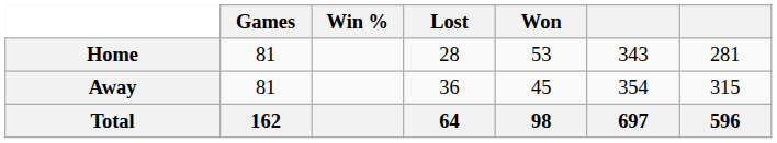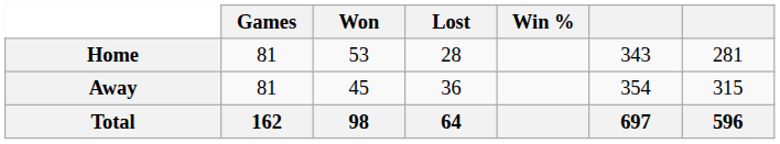 <table class="wikitable" style="font-size:95%; text-align:center; width:38em; border:0;margin:0.5em auto;">
 <tr>
 <td width="28%" style="background:#fff;border:0;"></td>
 <th width="12%">Games</th>
+<th width="12%">Won</th>
+<th width="12%">Lost</th>
 <th width="12%">Win %</th>
-<th width="12%">Lost</th>
-<th width="12%">Won</th>
 <th width="12%"></th>
 <th width="12%"></th>
 </tr>
 <tr>
 <th>Home</th>
 <td>81</td>
+<td>53</td>
+<td>28</td>
 <td></td>
-<td>28</td>
-<td>53</td>
 <td>343</td>
 <td>281</td>
 </tr>
 <tr>
 <th>Away</th>
 <td>81</td>
+<td>45</td>
+<td>36</td>
 <td></td>
-<td>36</td>
-<td>45</td>
 <td>354</td>
 <td>315</td>
 </tr>
 <tr>
 <th>Total</th>
 <th>162</th>
+<th>98</th>
+<th>64</th>
 <th></th>
-<th>64</th>
-<th>98</th>
 <th>697</th>
 <th>596</th>
 </tr>
 </table>
